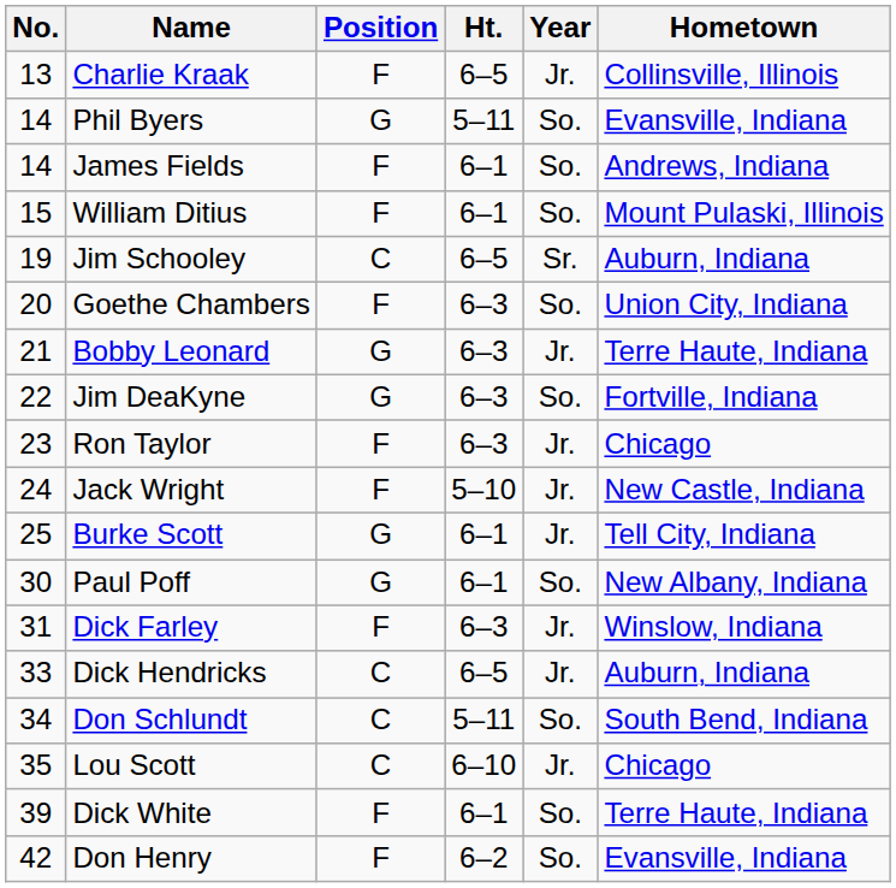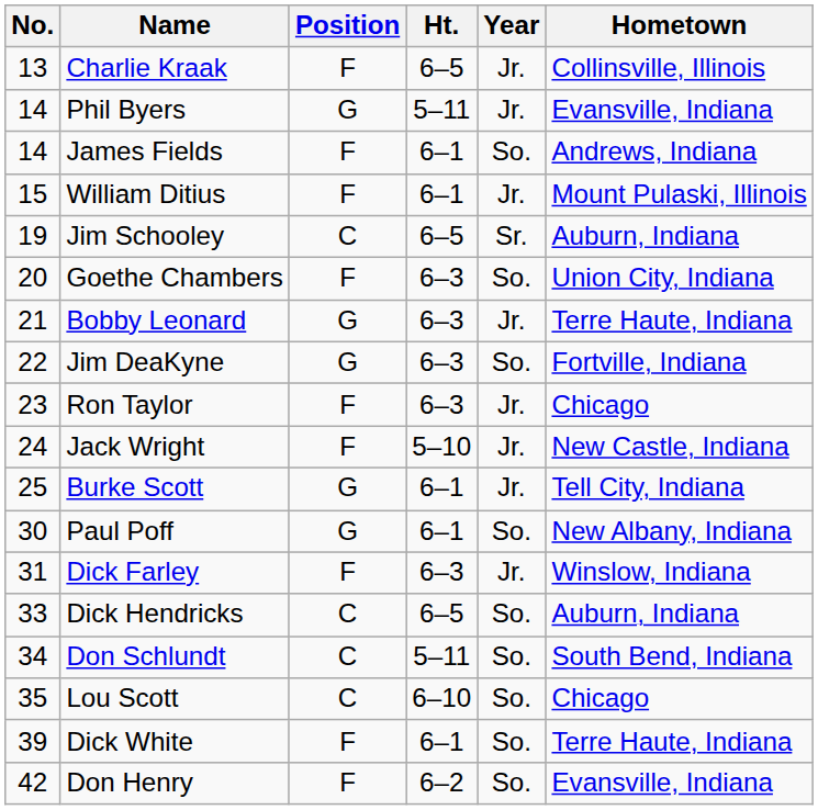 <table class="wikitable" style="text-align:center">
 <tr>
 <th>No.</th>
 <th>Name</th>
 <th><a href='#'>Position</a></th>
 <th>Ht.</th>
 <th>Year</th>
 <th>Hometown</th>
 </tr>
 <tr>
 <td>13</td>
 <td style="text-align:left"><a href='#'>Charlie Kraak</a></td>
 <td>F</td>
 <td>6–5</td>
 <td>Jr.</td>
 <td style="text-align:left"><a href='#'>Collinsville, Illinois</a></td>
 </tr>
 <tr>
 <td>14</td>
 <td style="text-align:left">Phil Byers</td>
 <td>G</td>
 <td>5–11</td>
-<td>So.</td>
+<td>Jr.</td>
 <td style="text-align:left"><a href='#'>Evansville, Indiana</a></td>
 </tr>
 <tr>
 <td>14</td>
 <td style="text-align:left">James Fields</td>
 <td>F</td>
 <td>6–1</td>
 <td>So.</td>
 <td style="text-align:left"><a href='#'>Andrews, Indiana</a></td>
 </tr>
 <tr>
 <td>15</td>
 <td style="text-align:left">William Ditius</td>
 <td>F</td>
 <td>6–1</td>
-<td>So.</td>
+<td>Jr.</td>
 <td style="text-align:left"><a href='#'>Mount Pulaski, Illinois</a></td>
 </tr>
 <tr>
 <td>19</td>
 <td style="text-align:left">Jim Schooley</td>
 <td>C</td>
 <td>6–5</td>
 <td>Sr.</td>
 <td style="text-align:left"><a href='#'>Auburn, Indiana</a></td>
 </tr>
 <tr>
 <td>20</td>
 <td style="text-align:left">Goethe Chambers</td>
 <td>F</td>
 <td>6–3</td>
 <td>So.</td>
 <td style="text-align:left"><a href='#'>Union City, Indiana</a></td>
 </tr>
 <tr>
 <td>21</td>
 <td style="text-align:left"><a href='#'>Bobby Leonard</a></td>
 <td>G</td>
 <td>6–3</td>
 <td>Jr.</td>
 <td style="text-align:left"><a href='#'>Terre Haute, Indiana</a></td>
 </tr>
 <tr>
 <td>22</td>
 <td style="text-align:left">Jim DeaKyne</td>
 <td>G</td>
 <td>6–3</td>
 <td>So.</td>
 <td style="text-align:left"><a href='#'>Fortville, Indiana</a></td>
 </tr>
 <tr>
 <td>23</td>
 <td style="text-align:left">Ron Taylor</td>
 <td>F</td>
 <td>6–3</td>
 <td>Jr.</td>
 <td style="text-align:left"><a href='#'>Chicago</a></td>
 </tr>
 <tr>
 <td>24</td>
 <td style="text-align:left">Jack Wright</td>
 <td>F</td>
 <td>5–10</td>
 <td>Jr.</td>
 <td style="text-align:left"><a href='#'>New Castle, Indiana</a></td>
 </tr>
 <tr>
 <td>25</td>
 <td style="text-align:left"><a href='#'>Burke Scott</a></td>
 <td>G</td>
 <td>6–1</td>
 <td>Jr.</td>
 <td style="text-align:left"><a href='#'>Tell City, Indiana</a></td>
 </tr>
 <tr>
 <td>30</td>
 <td style="text-align:left">Paul Poff</td>
 <td>G</td>
 <td>6–1</td>
 <td>So.</td>
 <td style="text-align:left"><a href='#'>New Albany, Indiana</a></td>
 </tr>
 <tr>
 <td>31</td>
 <td style="text-align:left"><a href='#'>Dick Farley</a></td>
 <td>F</td>
 <td>6–3</td>
 <td>Jr.</td>
 <td style="text-align:left"><a href='#'>Winslow, Indiana</a></td>
 </tr>
 <tr>
 <td>33</td>
 <td style="text-align:left">Dick Hendricks</td>
 <td>C</td>
 <td>6–5</td>
-<td>Jr.</td>
+<td>So.</td>
 <td style="text-align:left"><a href='#'>Auburn, Indiana</a></td>
 </tr>
 <tr>
 <td>34</td>
 <td style="text-align:left"><a href='#'>Don Schlundt</a></td>
 <td>C</td>
 <td>5–11</td>
 <td>So.</td>
 <td style="text-align:left"><a href='#'>South Bend, Indiana</a></td>
 </tr>
 <tr>
 <td>35</td>
 <td style="text-align:left">Lou Scott</td>
 <td>C</td>
 <td>6–10</td>
-<td>Jr.</td>
+<td>So.</td>
 <td style="text-align:left"><a href='#'>Chicago</a></td>
 </tr>
 <tr>
 <td>39</td>
 <td style="text-align:left">Dick White</td>
 <td>F</td>
 <td>6–1</td>
 <td>So.</td>
 <td style="text-align:left"><a href='#'>Terre Haute, Indiana</a></td>
 </tr>
 <tr>
 <td>42</td>
 <td style="text-align:left">Don Henry</td>
 <td>F</td>
 <td>6–2</td>
 <td>So.</td>
 <td style="text-align:left"><a href='#'>Evansville, Indiana</a></td>
 </tr>
 </table>
